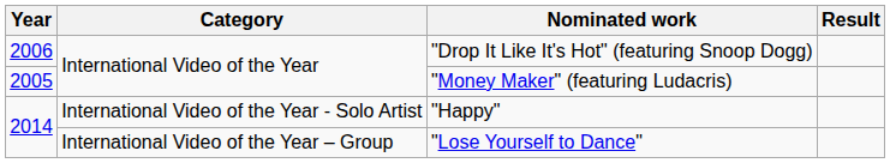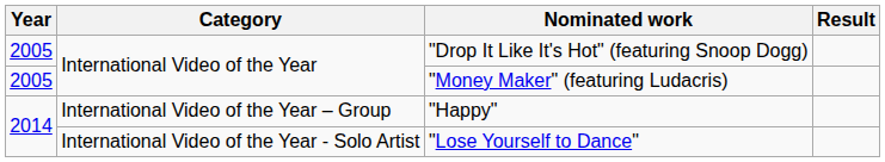 <table class="wikitable">
 <tr>
 <th>Year</th>
 <th>Category</th>
 <th>Nominated work</th>
 <th>Result</th>
 </tr>
 <tr>
-<td rowspan="1"><a href='#'>2006</a></td>
+<td rowspan="1"><a href='#'>2005</a></td>
 <td rowspan="2">International Video of the Year</td>
 <td>"Drop It Like It's Hot" (featuring Snoop Dogg)</td>
 <td></td>
 </tr>
 <tr>
 <td rowspan="1"><a href='#'>2005</a></td>
 <td>"<a href='#'>Money Maker</a>" (featuring Ludacris)</td>
 <td></td>
 </tr>
 <tr>
 <td rowspan="2"><a href='#'>2014</a></td>
-<td>International Video of the Year - Solo Artist</td>
+<td>International Video of the Year – Group</td>
 <td>"Happy"</td>
 <td></td>
 </tr>
 <tr>
-<td>International Video of the Year – Group</td>
+<td>International Video of the Year - Solo Artist</td>
 <td>"<a href='#'>Lose Yourself to Dance</a>" </td>
 <td></td>
 </tr>
 </table>
